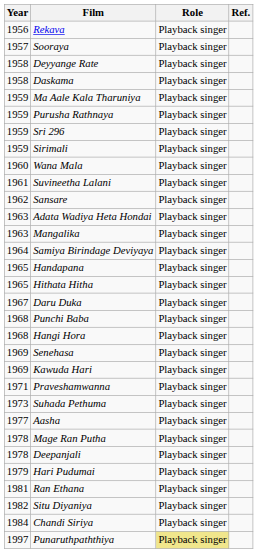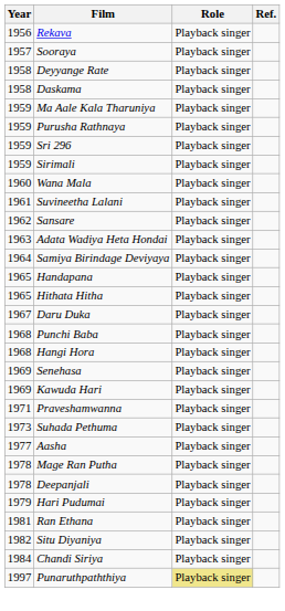 <table class="wikitable">
 <tr>
 <th>Year</th>
 <th>Film</th>
 <th>Role</th>
 <th>Ref.</th>
 </tr>
 <tr>
 <td>1956</td>
 <td><em><a href='#'>Rekava</a></em></td>
 <td>Playback singer</td>
 <td></td>
 </tr>
 <tr>
 <td>1957</td>
 <td><em>Sooraya</em></td>
 <td>Playback singer</td>
 <td></td>
 </tr>
 <tr>
 <td>1958</td>
 <td><em>Deyyange Rate</em></td>
 <td>Playback singer</td>
 <td></td>
 </tr>
 <tr>
 <td>1958</td>
 <td><em>Daskama</em></td>
 <td>Playback singer</td>
 <td></td>
 </tr>
 <tr>
 <td>1959</td>
 <td><em>Ma Aale Kala Tharuniya</em></td>
 <td>Playback singer</td>
 <td></td>
 </tr>
 <tr>
 <td>1959</td>
 <td><em>Purusha Rathnaya</em></td>
 <td>Playback singer</td>
 <td></td>
 </tr>
 <tr>
 <td>1959</td>
 <td><em>Sri 296</em></td>
 <td>Playback singer</td>
 <td></td>
 </tr>
 <tr>
 <td>1959</td>
 <td><em>Sirimali</em></td>
 <td>Playback singer</td>
 <td></td>
 </tr>
 <tr>
 <td>1960</td>
 <td><em>Wana Mala</em></td>
 <td>Playback singer</td>
 <td></td>
 </tr>
 <tr>
 <td>1961</td>
 <td><em>Suvineetha Lalani</em></td>
 <td>Playback singer</td>
 <td></td>
 </tr>
 <tr>
 <td>1962</td>
 <td><em>Sansare</em></td>
 <td>Playback singer</td>
 <td></td>
 </tr>
 <tr>
 <td>1963</td>
 <td><em>Adata Wadiya Heta Hondai</em></td>
-<td>Playback singer</td>
-<td></td>
-</tr>
-<tr>
-<td>1963</td>
-<td><em>Mangalika</em></td>
 <td>Playback singer</td>
 <td></td>
 </tr>
 <tr>
 <td>1964</td>
 <td><em>Samiya Birindage Deviyaya</em></td>
 <td>Playback singer</td>
 <td></td>
 </tr>
 <tr>
 <td>1965</td>
 <td><em>Handapana</em></td>
 <td>Playback singer</td>
 <td></td>
 </tr>
 <tr>
 <td>1965</td>
 <td><em>Hithata Hitha</em></td>
 <td>Playback singer</td>
 <td></td>
 </tr>
 <tr>
 <td>1967</td>
 <td><em>Daru Duka</em></td>
 <td>Playback singer</td>
 <td></td>
 </tr>
 <tr>
 <td>1968</td>
 <td><em>Punchi Baba</em></td>
 <td>Playback singer</td>
 <td></td>
 </tr>
 <tr>
 <td>1968</td>
 <td><em>Hangi Hora</em></td>
 <td>Playback singer</td>
 <td></td>
 </tr>
 <tr>
 <td>1969</td>
 <td><em>Senehasa</em></td>
 <td>Playback singer</td>
 <td></td>
 </tr>
 <tr>
 <td>1969</td>
 <td><em>Kawuda Hari</em></td>
 <td>Playback singer</td>
 <td></td>
 </tr>
 <tr>
 <td>1971</td>
 <td><em>Praveshamwanna</em></td>
 <td>Playback singer</td>
 <td></td>
 </tr>
 <tr>
 <td>1973</td>
 <td><em>Suhada Pethuma</em></td>
 <td>Playback singer</td>
 <td></td>
 </tr>
 <tr>
 <td>1977</td>
 <td><em>Aasha</em></td>
 <td>Playback singer</td>
 <td></td>
 </tr>
 <tr>
 <td>1978</td>
 <td><em>Mage Ran Putha</em></td>
 <td>Playback singer</td>
 <td></td>
 </tr>
 <tr>
 <td>1978</td>
 <td><em>Deepanjali</em></td>
 <td>Playback singer</td>
 <td></td>
 </tr>
 <tr>
 <td>1979</td>
 <td><em>Hari Pudumai</em></td>
 <td>Playback singer</td>
 <td></td>
 </tr>
 <tr>
 <td>1981</td>
 <td><em>Ran Ethana</em></td>
 <td>Playback singer</td>
 <td></td>
 </tr>
 <tr>
 <td>1982</td>
 <td><em>Situ Diyaniya</em></td>
 <td>Playback singer</td>
 <td></td>
 </tr>
 <tr>
 <td>1984</td>
 <td><em>Chandi Siriya</em></td>
 <td>Playback singer</td>
 <td></td>
 </tr>
 <tr>
 <td>1997</td>
 <td><em>Punaruthpaththiya</em></td>
 <td style="background: khaki;">Playback singer</td>
 <td></td>
 </tr>
 </table>
